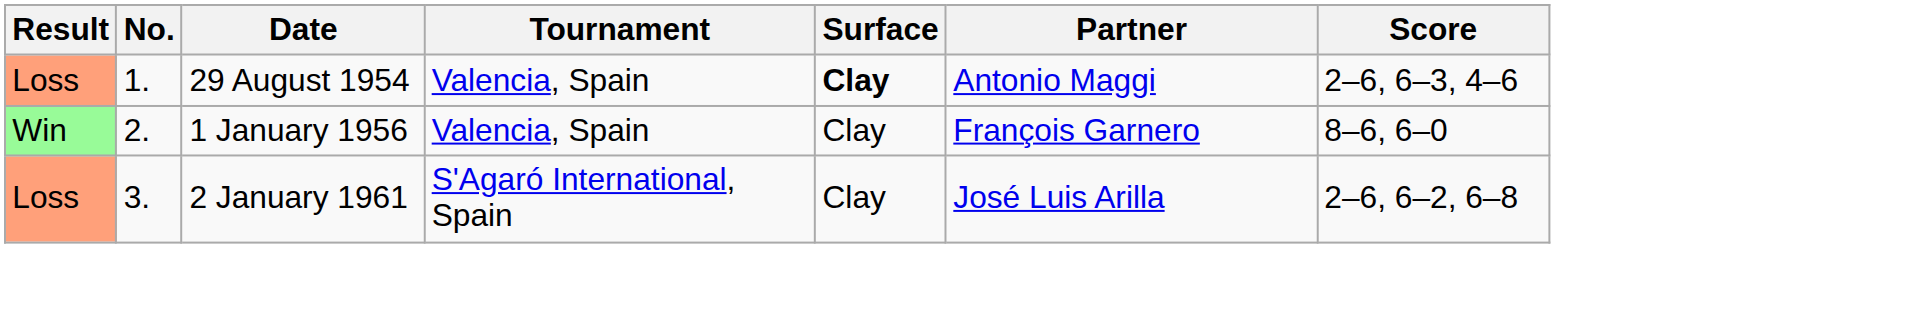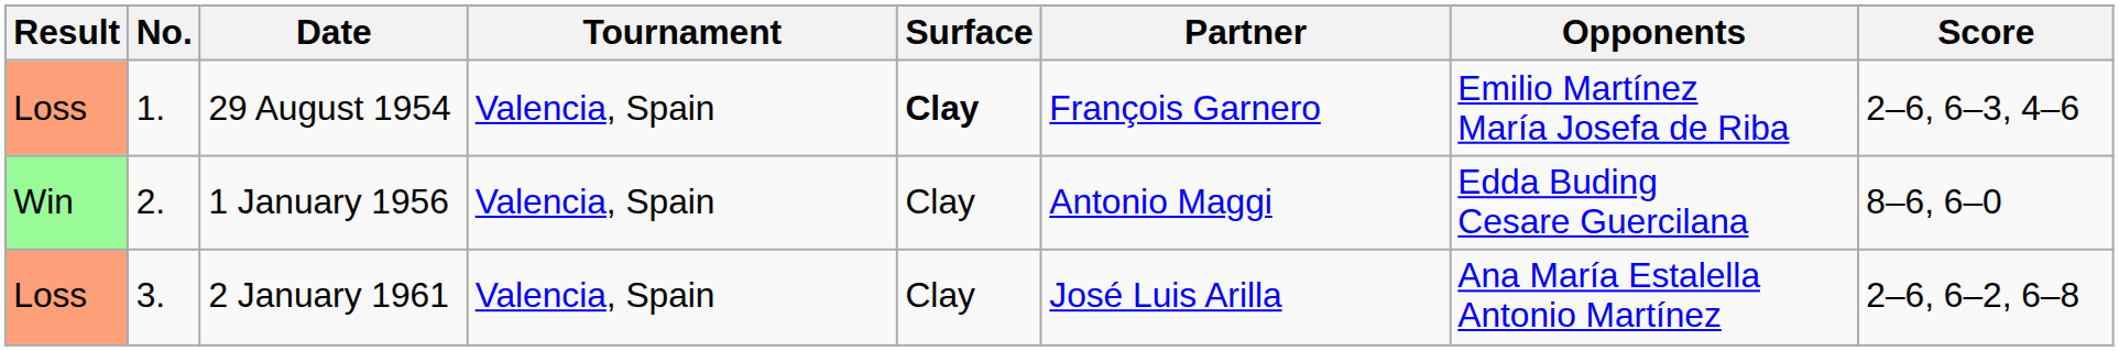 <table class="sortable wikitable">
 <tr>
 <th>Result</th>
 <th style="width:20px" class="unsortable">No.</th>
 <th style="width:115px">Date</th>
 <th style="width:190px">Tournament</th>
 <th style="width:50px">Surface</th>
 <th style="width:180px">Partner</th>
+<th style="width:180px">Opponents</th>
 <th style="width:110px" class="unsortable">Score</th>
 </tr>
 <tr>
 <td style="background:#ffa07a;">Loss</td>
 <td>1.</td>
 <td>29 August 1954</td>
 <td><a href='#'>Valencia</a>, Spain</td>
 <td><strong>Clay</strong></td>
-<td> <a href='#'>Antonio Maggi</a></td>
+<td> <a href='#'>François Garnero</a></td>
+<td> <a href='#'>Emilio Martínez</a> <br>  <a href='#'>María Josefa de Riba</a></td>
 <td>2–6, 6–3, 4–6</td>
 </tr>
 <tr>
 <td style="background:#98fb98;">Win</td>
 <td>2.</td>
 <td>1 January 1956</td>
 <td><a href='#'>Valencia</a>, Spain</td>
 <td>Clay</td>
-<td> <a href='#'>François Garnero</a></td>
+<td> <a href='#'>Antonio Maggi</a></td>
+<td> <a href='#'>Edda Buding</a><br> <a href='#'>Cesare Guercilana</a></td>
 <td>8–6, 6–0</td>
 </tr>
 <tr>
 <td style="background:#ffa07a;">Loss</td>
 <td>3.</td>
 <td>2 January 1961</td>
-<td><a href='#'>S'Agaró International</a>, Spain</td>
+<td><a href='#'>Valencia</a>, Spain</td>
 <td>Clay</td>
 <td> <a href='#'>José Luis Arilla</a></td>
+<td> <a href='#'>Ana María Estalella</a> <br>  <a href='#'>Antonio Martínez</a></td>
 <td>2–6, 6–2, 6–8</td>
 </tr>
 </table>
